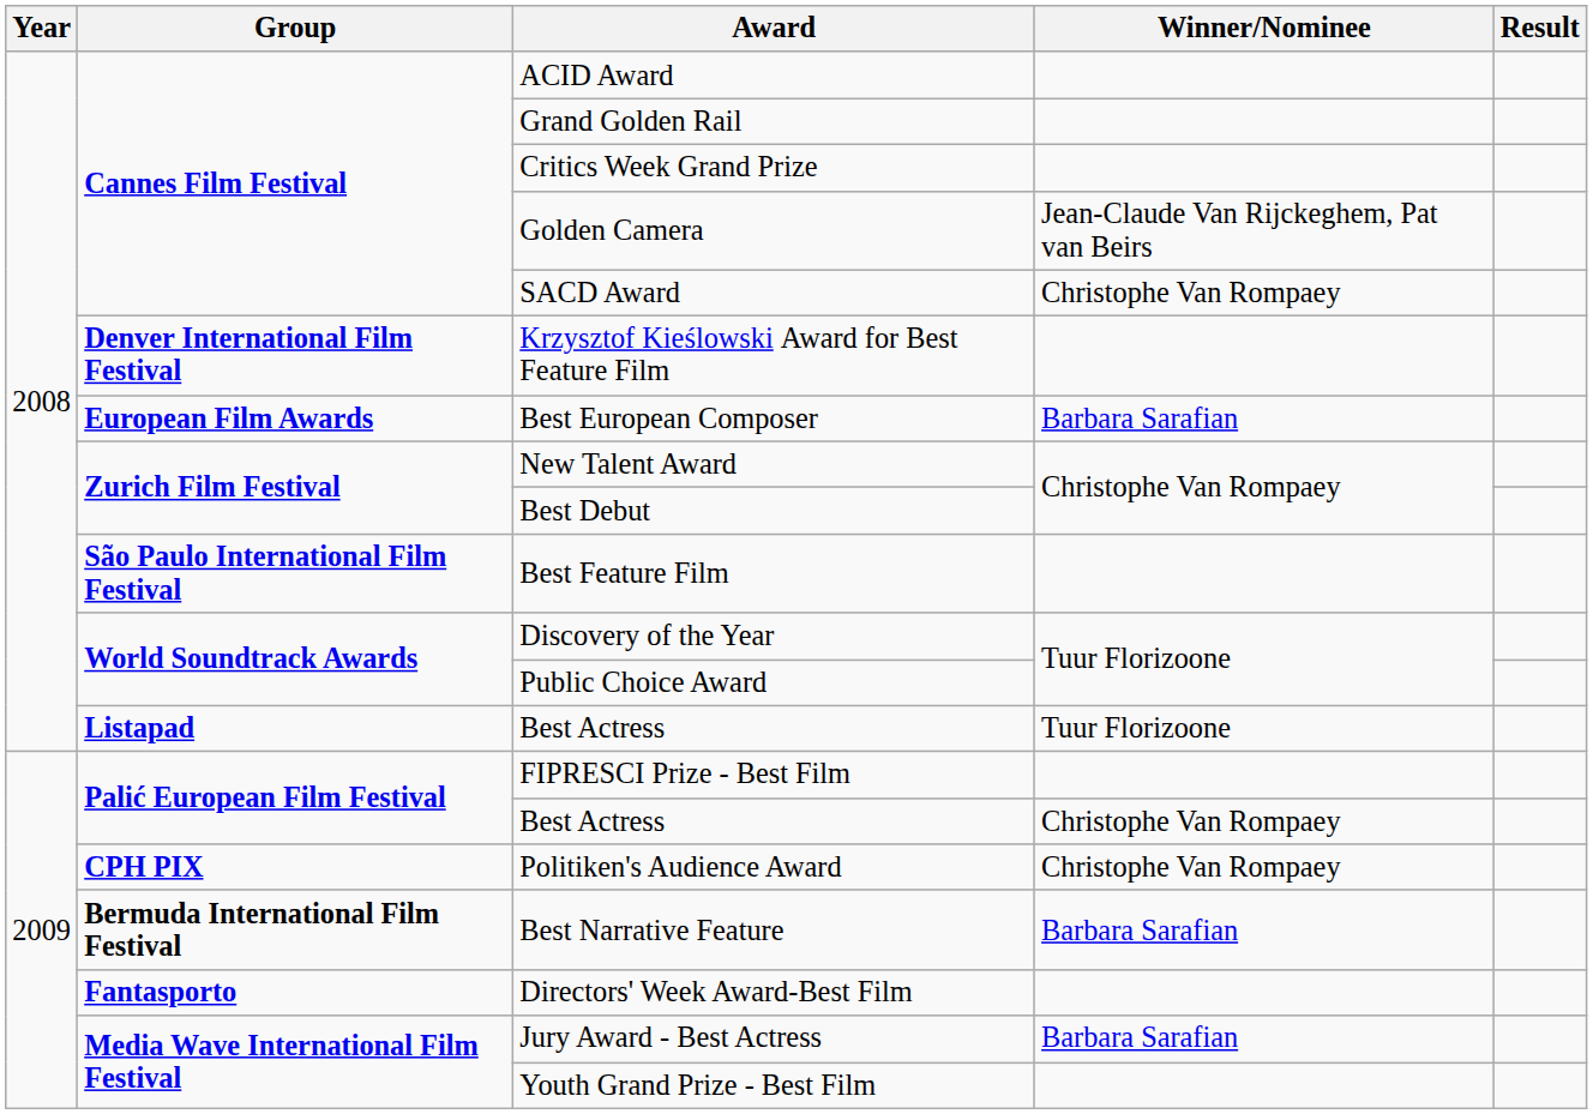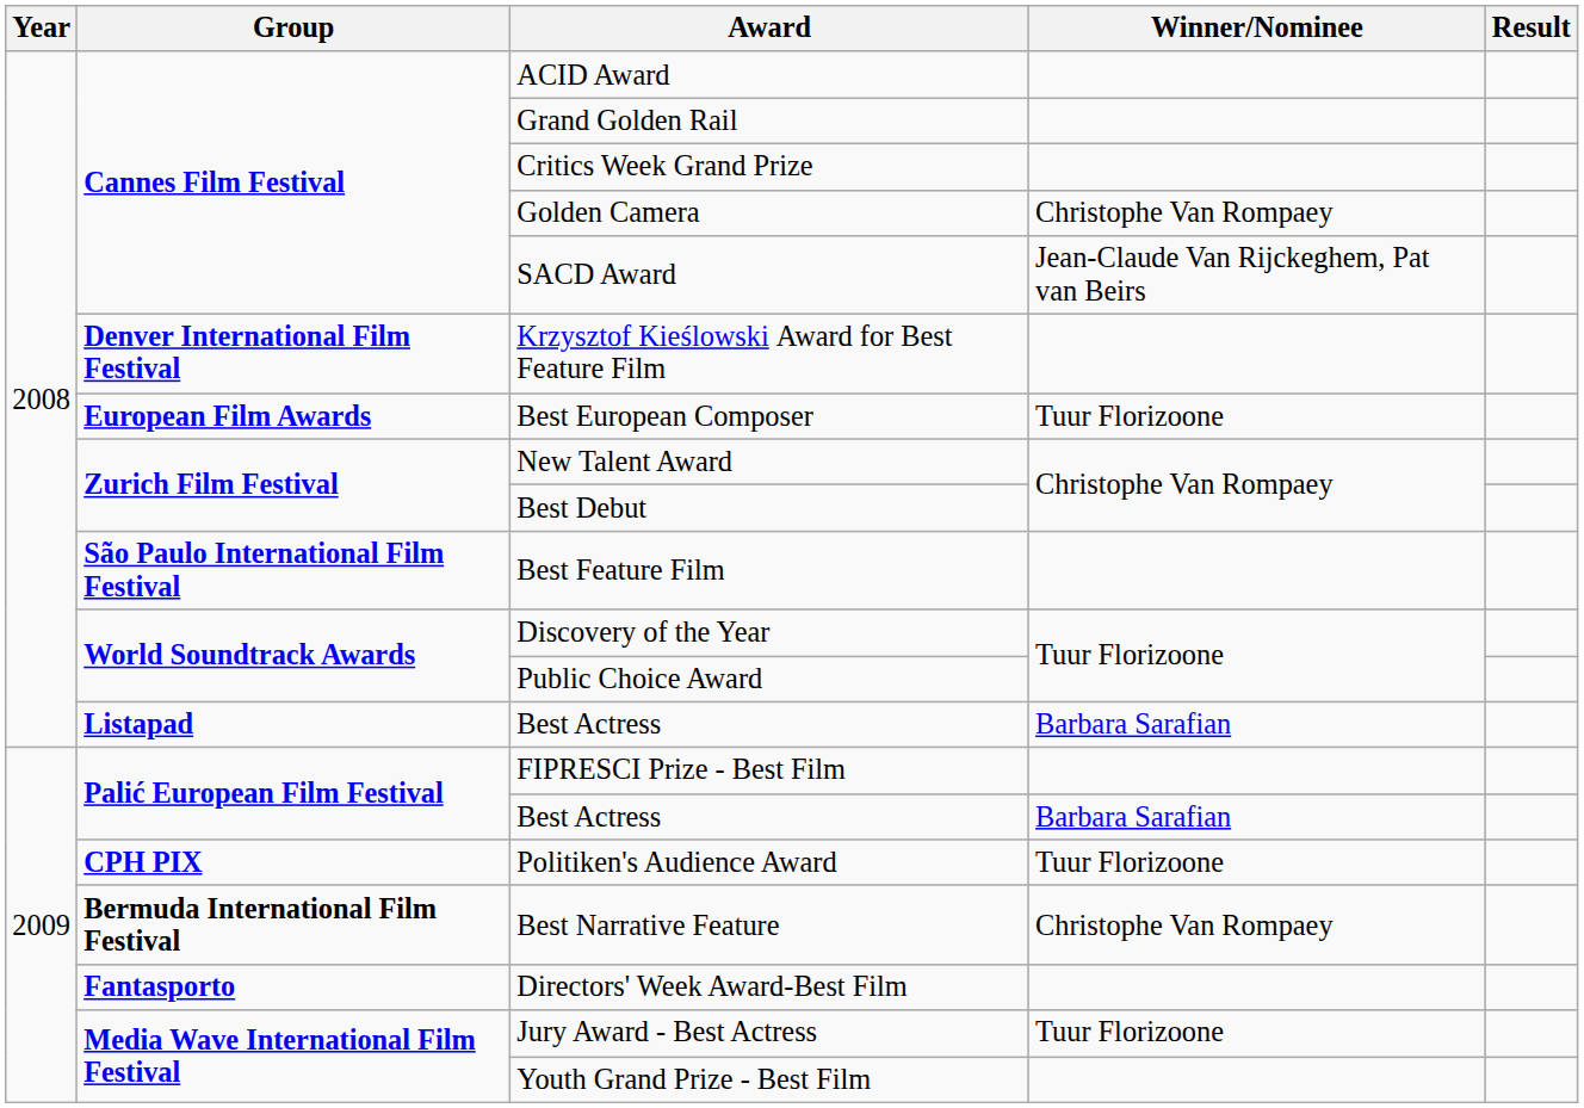 <table class="wikitable">
 <tr>
 <th>Year</th>
 <th>Group</th>
 <th>Award</th>
 <th>Winner/Nominee</th>
 <th>Result</th>
 </tr>
 <tr>
 <td rowspan="13">2008</td>
 <td rowspan="5"><strong><a href='#'>Cannes Film Festival</a></strong></td>
 <td>ACID Award</td>
 <td></td>
 <td></td>
 </tr>
 <tr>
 <td>Grand Golden Rail</td>
 <td></td>
 <td></td>
 </tr>
 <tr>
 <td>Critics Week Grand Prize</td>
 <td></td>
 <td></td>
 </tr>
 <tr>
 <td>Golden Camera</td>
-<td>Jean-Claude Van Rijckeghem, Pat van Beirs</td>
+<td>Christophe Van Rompaey</td>
 <td></td>
 </tr>
 <tr>
 <td>SACD Award</td>
-<td>Christophe Van Rompaey</td>
+<td>Jean-Claude Van Rijckeghem, Pat van Beirs</td>
 <td></td>
 </tr>
 <tr>
 <td><strong><a href='#'>Denver International Film Festival</a></strong></td>
 <td><a href='#'>Krzysztof Kieślowski</a> Award for Best Feature Film</td>
 <td></td>
 <td></td>
 </tr>
 <tr>
 <td><strong><a href='#'>European Film Awards</a></strong></td>
 <td>Best European Composer</td>
-<td><a href='#'>Barbara Sarafian</a></td>
+<td>Tuur Florizoone</td>
 <td></td>
 </tr>
 <tr>
 <td rowspan="2"><strong><a href='#'>Zurich Film Festival</a></strong></td>
 <td>New Talent Award</td>
 <td rowspan="2">Christophe Van Rompaey</td>
 <td></td>
 </tr>
 <tr>
 <td>Best Debut</td>
 <td></td>
 </tr>
 <tr>
 <td><strong><a href='#'>São Paulo International Film Festival</a></strong></td>
 <td>Best Feature Film</td>
 <td></td>
 <td></td>
 </tr>
 <tr>
 <td rowspan="2"><strong><a href='#'>World Soundtrack Awards</a></strong></td>
 <td>Discovery of the Year</td>
 <td rowspan="2">Tuur Florizoone</td>
 <td></td>
 </tr>
 <tr>
 <td>Public Choice Award</td>
 <td></td>
 </tr>
 <tr>
 <td><strong><a href='#'>Listapad</a></strong></td>
 <td>Best Actress</td>
-<td>Tuur Florizoone</td>
+<td><a href='#'>Barbara Sarafian</a></td>
 <td></td>
 </tr>
 <tr>
 <td rowspan="9">2009</td>
 <td rowspan="2"><strong><a href='#'>Palić European Film Festival</a></strong></td>
 <td>FIPRESCI Prize - Best Film</td>
 <td></td>
 <td></td>
 </tr>
 <tr>
 <td>Best Actress</td>
-<td>Christophe Van Rompaey</td>
+<td><a href='#'>Barbara Sarafian</a></td>
 <td></td>
 </tr>
 <tr>
 <td><strong><a href='#'>CPH PIX</a></strong></td>
 <td>Politiken's Audience Award</td>
-<td>Christophe Van Rompaey</td>
+<td>Tuur Florizoone</td>
 <td></td>
 </tr>
 <tr>
 <td><strong>Bermuda International Film Festival</strong></td>
 <td>Best Narrative Feature</td>
-<td><a href='#'>Barbara Sarafian</a></td>
+<td>Christophe Van Rompaey</td>
 <td></td>
 </tr>
 <tr>
 <td><strong><a href='#'>Fantasporto</a></strong></td>
 <td>Directors' Week Award-Best Film</td>
 <td></td>
 <td></td>
 </tr>
 <tr>
 <td rowspan="2"><strong><a href='#'>Media Wave International Film Festival</a></strong></td>
 <td>Jury Award - Best Actress</td>
-<td><a href='#'>Barbara Sarafian</a></td>
+<td>Tuur Florizoone</td>
 <td></td>
 </tr>
 <tr>
 <td>Youth Grand Prize - Best Film</td>
 <td></td>
 <td></td>
 </tr>
 </table>
